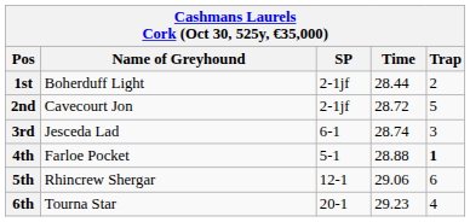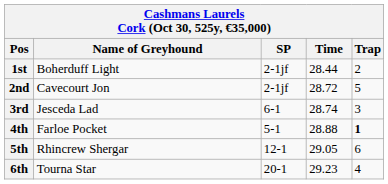 <table class="wikitable">
 <tr>
 <th colspan="6"><a href='#'>Cashmans Laurels</a><br><a href='#'>Cork</a> (Oct 30, 525y, €35,000)</th>
 </tr>
 <tr>
 <th width=30>Pos</th>
 <th width=280>Name of Greyhound</th>
 <th width=50>SP</th>
 <th width=50>Time</th>
 <th width=30>Trap</th>
 </tr>
 <tr>
 <th>1st</th>
 <td>Boherduff Light </td>
 <td>2-1jf</td>
 <td>28.44</td>
 <td>2</td>
 </tr>
 <tr>
 <th>2nd</th>
 <td>Cavecourt Jon</td>
 <td>2-1jf</td>
 <td>28.72</td>
 <td>5</td>
 </tr>
 <tr>
 <th>3rd</th>
 <td>Jesceda Lad</td>
 <td>6-1</td>
 <td>28.74</td>
 <td>3</td>
 </tr>
 <tr>
 <th>4th</th>
 <td>Farloe Pocket</td>
 <td>5-1</td>
 <td>28.88</td>
 <td><strong>1</strong></td>
 </tr>
 <tr>
 <th>5th</th>
 <td>Rhincrew Shergar</td>
 <td>12-1</td>
-<td>29.06</td>
+<td>29.05</td>
 <td>6</td>
 </tr>
 <tr>
 <th>6th</th>
 <td>Tourna Star</td>
 <td>20-1</td>
 <td>29.23</td>
 <td>4</td>
 </tr>
 </table>
